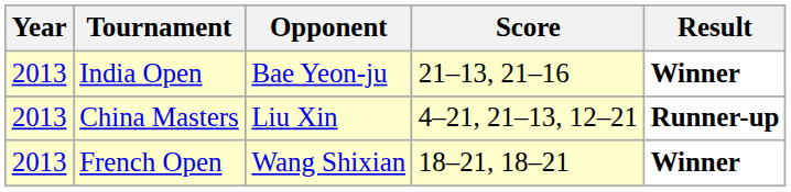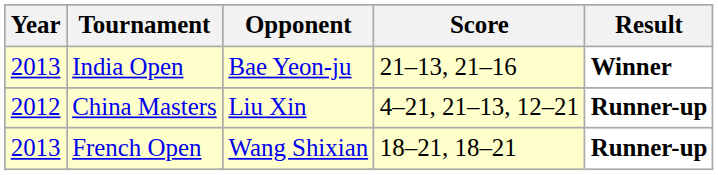 <table class="sortable wikitable" style="font-size: 90%;">
 <tr>
 <th>Year</th>
 <th>Tournament</th>
 <th>Opponent</th>
 <th>Score</th>
 <th>Result</th>
 </tr>
 <tr style="background:#FFFFCC">
 <td align="center"><a href='#'>2013</a></td>
 <td align="left"><a href='#'>India Open</a></td>
 <td align="left"> <a href='#'>Bae Yeon-ju</a></td>
 <td align="left">21–13, 21–16</td>
 <td style="text-align:left; background:white"> <strong>Winner</strong></td>
 </tr>
 <tr style="background:#FFFFCC">
-<td align="center"><a href='#'>2013</a></td>
+<td align="center"><a href='#'>2012</a></td>
 <td align="left"><a href='#'>China Masters</a></td>
 <td align="left"> <a href='#'>Liu Xin</a></td>
 <td align="left">4–21, 21–13, 12–21</td>
 <td style="text-align:left; background:white"> <strong>Runner-up</strong></td>
 </tr>
 <tr style="background:#FFFFCC">
 <td align="center"><a href='#'>2013</a></td>
 <td align="left"><a href='#'>French Open</a></td>
 <td align="left"> <a href='#'>Wang Shixian</a></td>
 <td align="left">18–21, 18–21</td>
-<td style="text-align:left; background:white"> <strong>Winner</strong></td>
+<td style="text-align:left; background:white"> <strong>Runner-up</strong></td>
 </tr>
 </table>
